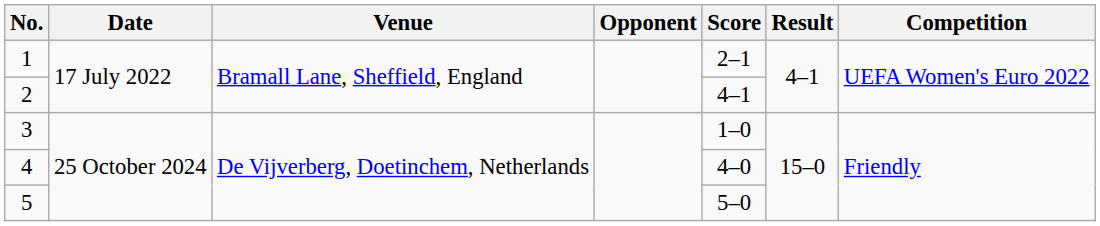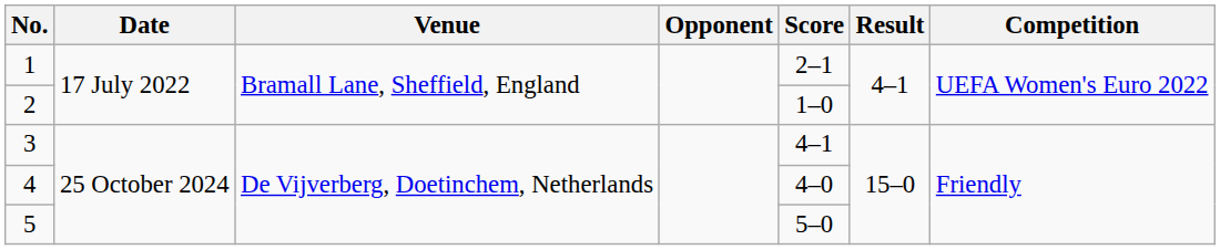 <table class="wikitable sortable">
 <tr>
 <th scope="col">No.</th>
 <th scope="col">Date</th>
 <th scope="col">Venue</th>
 <th scope="col">Opponent</th>
 <th scope="col">Score</th>
 <th scope="col">Result</th>
 <th scope="col">Competition</th>
 </tr>
 <tr>
 <td align="center">1</td>
 <td rowspan="2">17 July 2022</td>
 <td rowspan="2"><a href='#'>Bramall Lane</a>, <a href='#'>Sheffield</a>, England</td>
 <td rowspan="2"></td>
 <td align="center">2–1</td>
 <td rowspan="2" style="text-align:center">4–1</td>
 <td rowspan="2"><a href='#'>UEFA Women's Euro 2022</a></td>
 </tr>
 <tr>
 <td align="center">2</td>
-<td align="center">4–1</td>
+<td align="center">1–0</td>
 </tr>
 <tr>
 <td align="center">3</td>
 <td rowspan="3">25 October 2024</td>
 <td rowspan="3"><a href='#'>De Vijverberg</a>, <a href='#'>Doetinchem</a>, Netherlands</td>
 <td rowspan="3"></td>
-<td align="center">1–0</td>
+<td align="center">4–1</td>
 <td rowspan="3" style="text-align:center">15–0</td>
 <td rowspan="3"><a href='#'>Friendly</a></td>
 </tr>
 <tr>
 <td align="center">4</td>
 <td align="center">4–0</td>
 </tr>
 <tr>
 <td align="center">5</td>
 <td align="center">5–0</td>
 </tr>
 </table>
